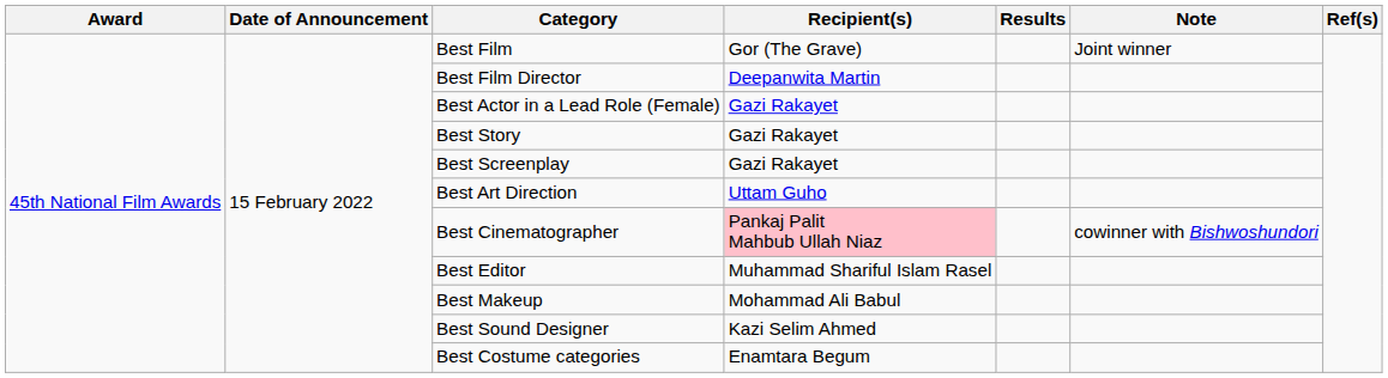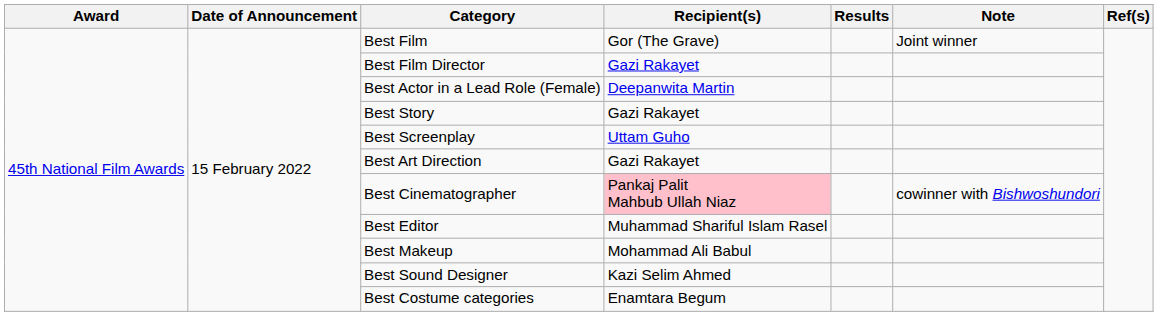 <table class="wikitable sortable">
 <tr>
 <th>Award</th>
 <th>Date of Announcement</th>
 <th>Category</th>
 <th>Recipient(s)</th>
 <th>Results</th>
 <th>Note</th>
 <th>Ref(s)</th>
 </tr>
 <tr>
 <td rowspan="11"><a href='#'>45th National Film Awards</a></td>
 <td rowspan="11">15 February 2022</td>
 <td>Best Film</td>
 <td>Gor (The Grave)</td>
 <td></td>
 <td>Joint winner</td>
 <td rowspan="11"></td>
 </tr>
 <tr>
 <td>Best Film Director</td>
-<td><a href='#'>Deepanwita Martin</a></td>
+<td><a href='#'>Gazi Rakayet</a></td>
 <td></td>
 <td></td>
 </tr>
 <tr>
 <td>Best Actor in a Lead Role (Female)</td>
-<td><a href='#'>Gazi Rakayet</a></td>
+<td><a href='#'>Deepanwita Martin</a></td>
 <td></td>
 <td></td>
 </tr>
 <tr>
 <td>Best Story</td>
 <td>Gazi Rakayet</td>
 <td></td>
 <td></td>
 </tr>
 <tr>
 <td>Best Screenplay</td>
-<td>Gazi Rakayet</td>
+<td><a href='#'>Uttam Guho</a></td>
 <td></td>
 <td></td>
 </tr>
 <tr>
 <td>Best Art Direction</td>
-<td><a href='#'>Uttam Guho</a></td>
+<td>Gazi Rakayet</td>
 <td></td>
 <td></td>
 </tr>
 <tr>
 <td>Best Cinematographer</td>
 <td style="background: pink;">Pankaj Palit<br>Mahbub Ullah Niaz</td>
 <td></td>
 <td>cowinner with <em><a href='#'>Bishwoshundori</a></em></td>
 </tr>
 <tr>
 <td>Best Editor</td>
 <td>Muhammad Shariful Islam Rasel</td>
 <td></td>
 <td></td>
 </tr>
 <tr>
 <td>Best Makeup</td>
 <td>Mohammad Ali Babul</td>
 <td></td>
 <td></td>
 </tr>
 <tr>
 <td>Best Sound Designer</td>
 <td>Kazi Selim Ahmed</td>
 <td></td>
 <td></td>
 </tr>
 <tr>
 <td>Best Costume categories</td>
 <td>Enamtara Begum</td>
 <td></td>
 <td></td>
 </tr>
 </table>
